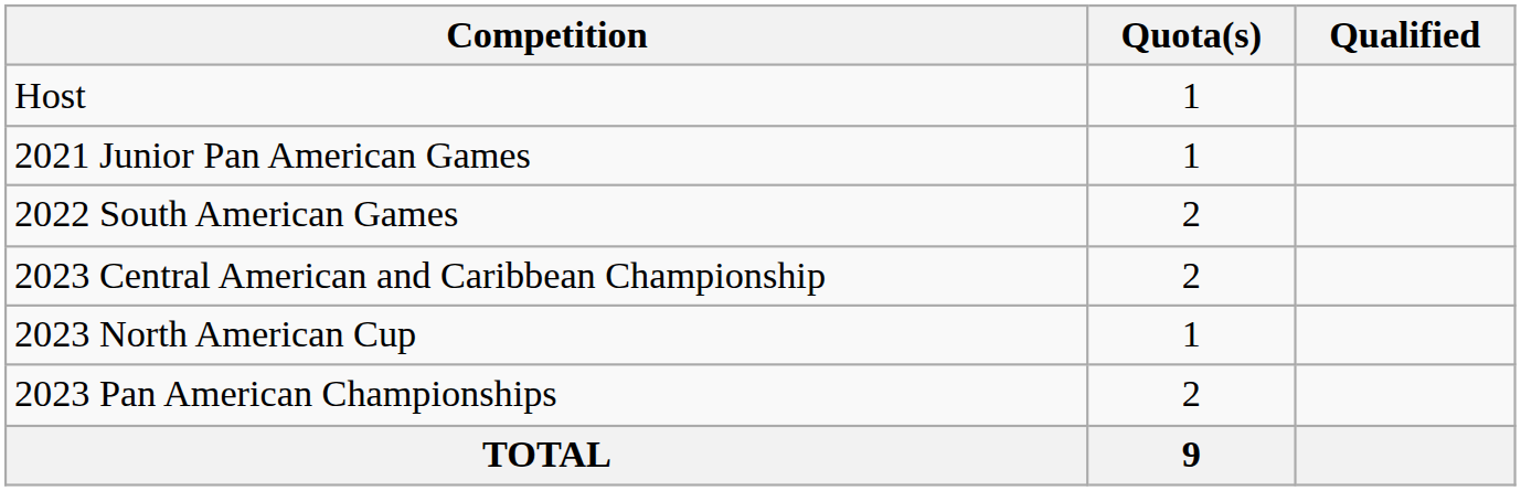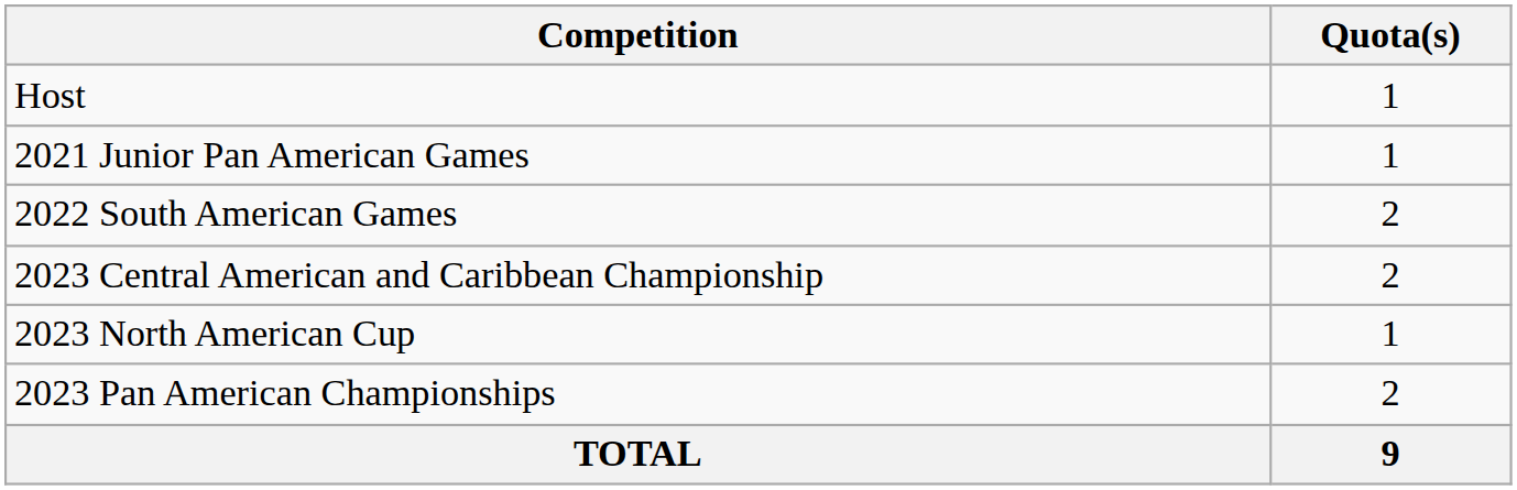 <table class = "wikitable" width=640>
 <tr>
 <th>Competition</th>
 <th>Quota(s)</th>
-<th>Qualified</th>
 </tr>
 <tr>
 <td>Host</td>
 <td align="center">1</td>
-<td></td>
 </tr>
 <tr>
 <td>2021 Junior Pan American Games</td>
 <td align="center">1</td>
-<td></td>
 </tr>
 <tr>
 <td>2022 South American Games</td>
 <td align="center">2</td>
-<td><br></td>
 </tr>
 <tr>
 <td>2023 Central American and Caribbean Championship</td>
 <td align="center">2</td>
-<td><br></td>
 </tr>
 <tr>
 <td>2023 North American Cup</td>
 <td align="center">1</td>
-<td></td>
 </tr>
 <tr>
 <td>2023 Pan American Championships</td>
 <td align="center">2</td>
-<td><br></td>
 </tr>
 <tr>
 <th>TOTAL</th>
 <th>9</th>
-<th></th>
 </tr>
 </table>
